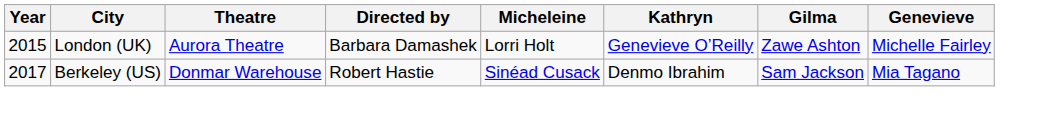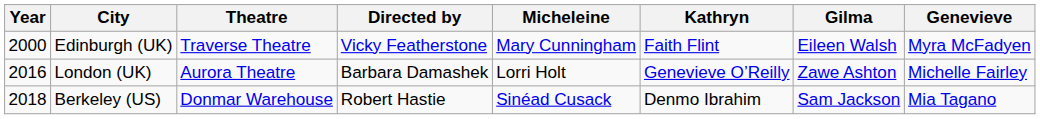 <table class="wikitable sortable">
 <tr>
 <th>Year</th>
 <th>City</th>
 <th>Theatre</th>
 <th>Directed by</th>
 <th>Micheleine</th>
 <th>Kathryn</th>
 <th>Gilma</th>
 <th>Genevieve</th>
 </tr>
 <tr>
-<td>2015</td>
+<td>2000</td>
+<td>Edinburgh (UK)</td>
+<td><a href='#'>Traverse Theatre</a></td>
+<td><a href='#'>Vicky Featherstone</a></td>
+<td><a href='#'>Mary Cunningham</a></td>
+<td><a href='#'>Faith Flint</a></td>
+<td><a href='#'>Eileen Walsh</a></td>
+<td><a href='#'>Myra McFadyen</a></td>
+</tr>
+<tr>
+<td>2016</td>
 <td>London (UK)</td>
 <td><a href='#'>Aurora Theatre</a></td>
 <td>Barbara Damashek</td>
 <td>Lorri Holt</td>
 <td><a href='#'>Genevieve O’Reilly</a></td>
 <td><a href='#'>Zawe Ashton</a></td>
 <td><a href='#'>Michelle Fairley</a></td>
 </tr>
 <tr>
-<td>2017</td>
+<td>2018</td>
 <td>Berkeley (US)</td>
 <td><a href='#'>Donmar Warehouse</a></td>
 <td>Robert Hastie</td>
 <td><a href='#'>Sinéad Cusack</a></td>
 <td>Denmo Ibrahim</td>
 <td><a href='#'>Sam Jackson</a></td>
 <td><a href='#'>Mia Tagano</a></td>
 </tr>
 </table>
